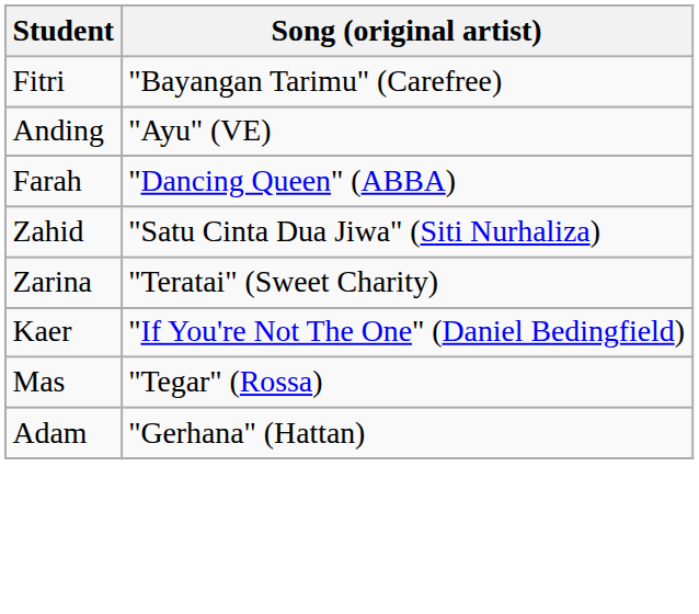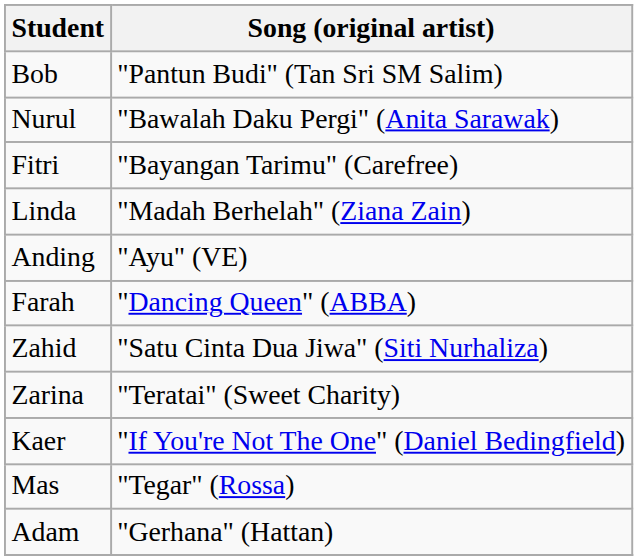 <table class="wikitable" style="font-size:90%;">
 <tr>
 <th>Student</th>
 <th>Song (original artist)</th>
 </tr>
 <tr>
+<td>Bob</td>
+<td>"Pantun Budi" (Tan Sri SM Salim)</td>
+</tr>
+<tr>
+<td>Nurul</td>
+<td>"Bawalah Daku Pergi" (<a href='#'>Anita Sarawak</a>)</td>
+</tr>
+<tr>
 <td>Fitri</td>
 <td>"Bayangan Tarimu" (Carefree)</td>
+</tr>
+<tr>
+<td>Linda</td>
+<td>"Madah Berhelah" (<a href='#'>Ziana Zain</a>)</td>
 </tr>
 <tr>
 <td>Anding</td>
 <td>"Ayu" (VE)</td>
 </tr>
 <tr>
 <td>Farah</td>
 <td>"<a href='#'>Dancing Queen</a>" (<a href='#'>ABBA</a>)</td>
 </tr>
 <tr>
 <td>Zahid</td>
 <td>"Satu Cinta Dua Jiwa" (<a href='#'>Siti Nurhaliza</a>)</td>
 </tr>
 <tr>
 <td>Zarina</td>
 <td>"Teratai" (Sweet Charity)</td>
 </tr>
 <tr>
 <td>Kaer</td>
 <td>"<a href='#'>If You're Not The One</a>" (<a href='#'>Daniel Bedingfield</a>)</td>
 </tr>
 <tr>
 <td>Mas</td>
 <td>"Tegar" (<a href='#'>Rossa</a>)</td>
 </tr>
 <tr>
 <td>Adam</td>
 <td>"Gerhana" (Hattan)</td>
 </tr>
 <tr>
 </tr>
 </table>
